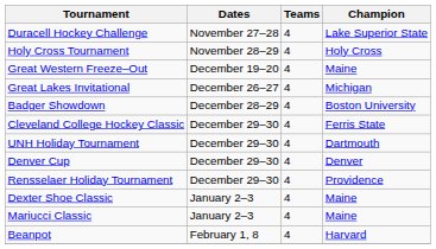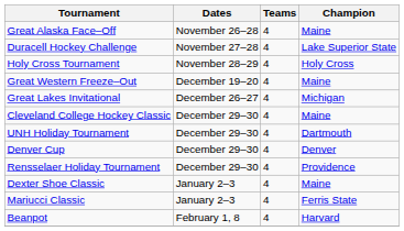 <table class="wikitable">
 <tr>
 <th>Tournament</th>
 <th>Dates</th>
 <th>Teams</th>
 <th>Champion</th>
+</tr>
+<tr>
+<td><a href='#'>Great Alaska Face–Off</a></td>
+<td>November 26–28</td>
+<td>4</td>
+<td><a href='#'>Maine</a></td>
 </tr>
 <tr>
 <td><a href='#'>Duracell Hockey Challenge</a></td>
 <td>November 27–28</td>
 <td>4</td>
 <td><a href='#'>Lake Superior State</a></td>
 </tr>
 <tr>
 <td><a href='#'>Holy Cross Tournament</a></td>
 <td>November 28–29</td>
 <td>4</td>
 <td><a href='#'>Holy Cross</a></td>
 </tr>
 <tr>
 <td><a href='#'>Great Western Freeze–Out</a></td>
 <td>December 19–20</td>
 <td>4</td>
 <td><a href='#'>Maine</a></td>
 </tr>
 <tr>
 <td><a href='#'>Great Lakes Invitational</a></td>
 <td>December 26–27</td>
 <td>4</td>
 <td><a href='#'>Michigan</a></td>
 </tr>
 <tr>
-<td><a href='#'>Badger Showdown</a></td>
-<td>December 28–29</td>
-<td>4</td>
-<td><a href='#'>Boston University</a></td>
-</tr>
-<tr>
 <td><a href='#'>Cleveland College Hockey Classic</a></td>
 <td>December 29–30</td>
 <td>4</td>
-<td><a href='#'>Ferris State</a></td>
+<td><a href='#'>Maine</a></td>
 </tr>
 <tr>
 <td><a href='#'>UNH Holiday Tournament</a></td>
 <td>December 29–30</td>
 <td>4</td>
 <td><a href='#'>Dartmouth</a></td>
 </tr>
 <tr>
 <td><a href='#'>Denver Cup</a></td>
 <td>December 29–30</td>
 <td>4</td>
 <td><a href='#'>Denver</a></td>
 </tr>
 <tr>
 <td><a href='#'>Rensselaer Holiday Tournament</a></td>
 <td>December 29–30</td>
 <td>4</td>
 <td><a href='#'>Providence</a></td>
 </tr>
 <tr>
 <td><a href='#'>Dexter Shoe Classic</a></td>
 <td>January 2–3</td>
 <td>4</td>
 <td><a href='#'>Maine</a></td>
 </tr>
 <tr>
 <td><a href='#'>Mariucci Classic</a></td>
 <td>January 2–3</td>
 <td>4</td>
-<td><a href='#'>Maine</a></td>
+<td><a href='#'>Ferris State</a></td>
 </tr>
 <tr>
 <td><a href='#'>Beanpot</a></td>
 <td>February 1, 8</td>
 <td>4</td>
 <td><a href='#'>Harvard</a></td>
 </tr>
 <tr>
 </tr>
 </table>
